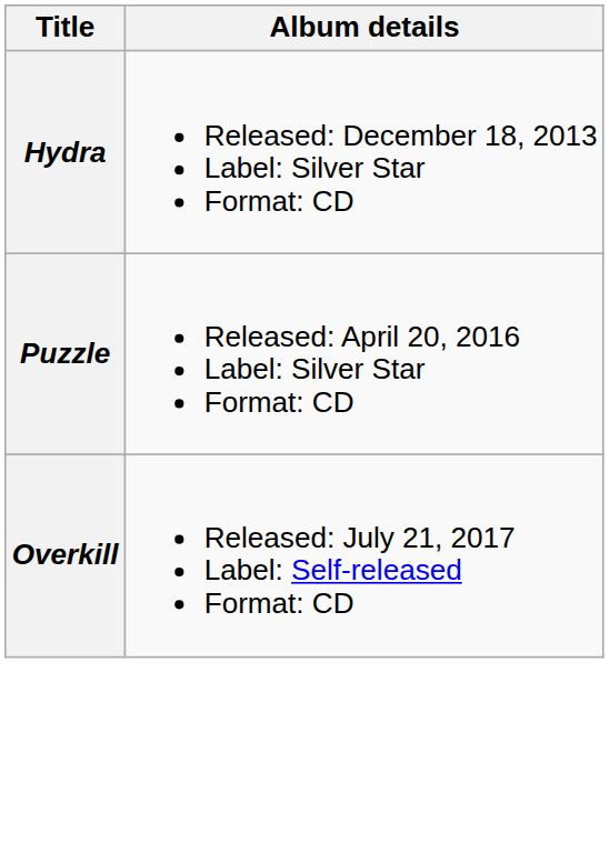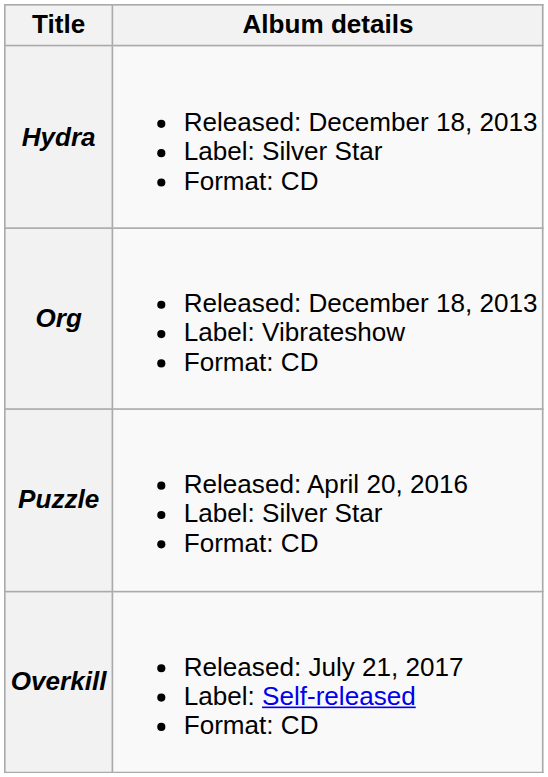 <table class="wikitable plainrowheaders">
 <tr>
 <th scope="col">Title</th>
 <th scope="col">Album details</th>
 </tr>
 <tr>
 <th scope="row"><em>Hydra</em><br></th>
 <td><br><ul><li>Released: December 18, 2013</li><li>Label: Silver Star</li><li>Format: CD</li></ul></td>
 </tr>
 <tr>
+<th scope="row"><em>Org</em><br></th>
+<td><br><ul><li>Released: December 18, 2013</li><li>Label: Vibrateshow</li><li>Format: CD</li></ul></td>
+</tr>
+<tr>
 <th scope="row"><em>Puzzle</em><br></th>
 <td><br><ul><li>Released: April 20, 2016</li><li>Label: Silver Star</li><li>Format: CD</li></ul></td>
 </tr>
 <tr>
 <th scope="row"><em>Overkill</em><br></th>
 <td><br><ul><li>Released: July 21, 2017</li><li>Label: <a href='#'>Self-released</a></li><li>Format: CD</li></ul></td>
 </tr>
 </table>
